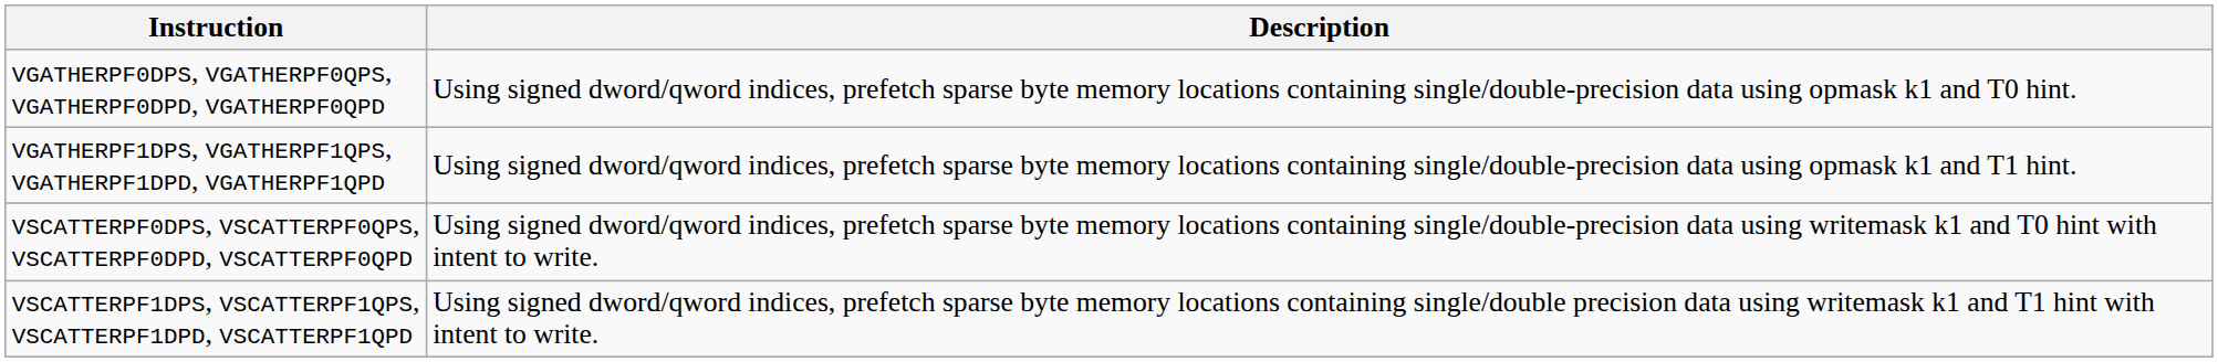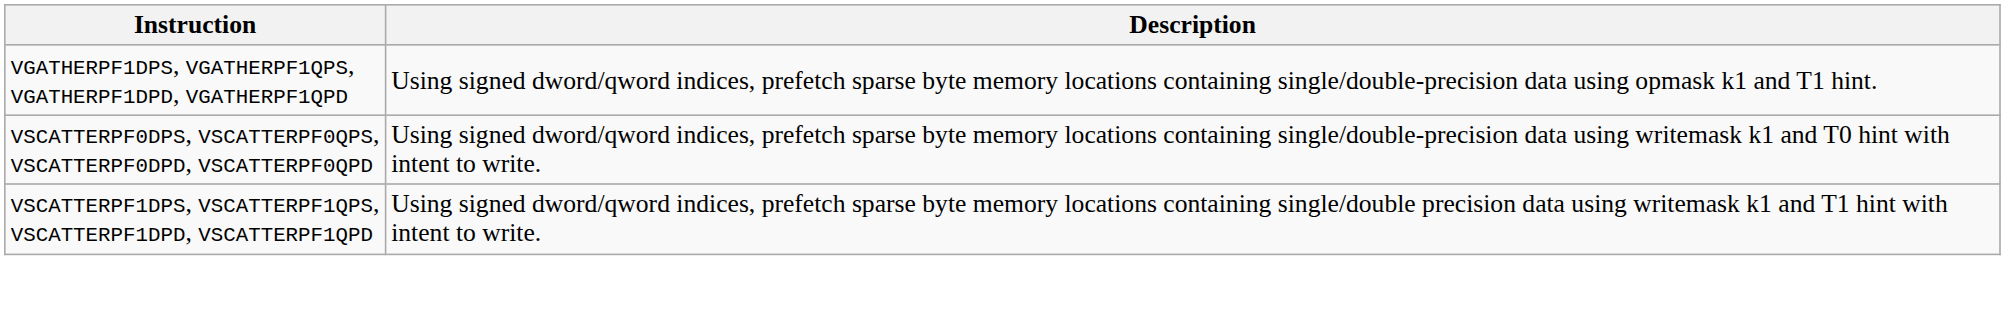 <table class="wikitable">
 <tr>
 <th scope="col">Instruction</th>
 <th scope="col">Description</th>
-</tr>
-<tr>
-<td><code>VGATHERPF0DPS</code>, <code>VGATHERPF0QPS</code>,<br><code>VGATHERPF0DPD</code>, <code>VGATHERPF0QPD</code></td>
-<td>Using signed dword/qword indices, prefetch sparse byte memory locations containing single/double-precision data using opmask k1 and T0 hint.</td>
 </tr>
 <tr>
 <td><code>VGATHERPF1DPS</code>, <code>VGATHERPF1QPS</code>,<br><code>VGATHERPF1DPD</code>, <code>VGATHERPF1QPD</code></td>
 <td>Using signed dword/qword indices, prefetch sparse byte memory locations containing single/double-precision data using opmask k1 and T1 hint.</td>
 </tr>
 <tr>
 <td><code>VSCATTERPF0DPS</code>, <code>VSCATTERPF0QPS</code>,<br><code>VSCATTERPF0DPD</code>, <code>VSCATTERPF0QPD</code></td>
 <td>Using signed dword/qword indices, prefetch sparse byte memory locations containing single/double-precision data using writemask k1 and T0 hint with intent to write.</td>
 </tr>
 <tr>
 <td><code>VSCATTERPF1DPS</code>, <code>VSCATTERPF1QPS</code>,<br><code>VSCATTERPF1DPD</code>, <code>VSCATTERPF1QPD</code></td>
 <td>Using signed dword/qword indices, prefetch sparse byte memory locations containing single/double precision data using writemask k1 and T1 hint with intent to write.</td>
 </tr>
 </table>
